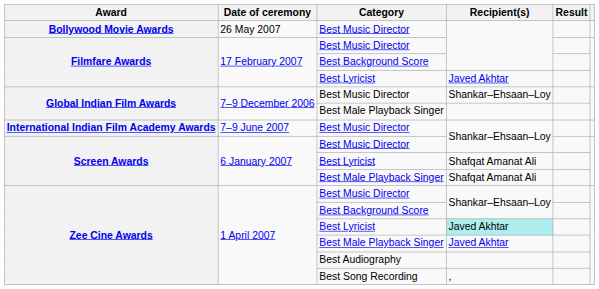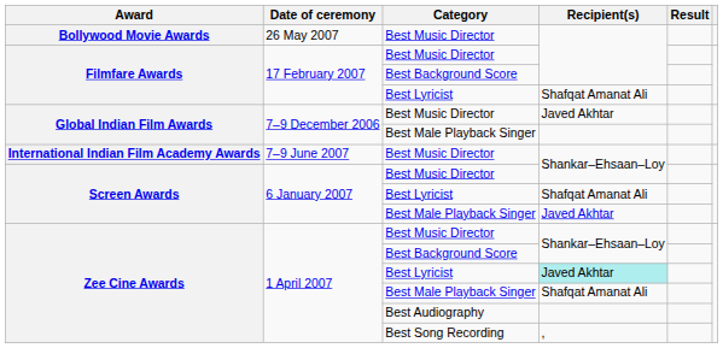 <table class="wikitable plainrowheaders sortable">
 <tr>
 <th scope="col">Award</th>
 <th scope="col">Date of ceremony</th>
 <th scope="col">Category</th>
 <th scope="col">Recipient(s)</th>
 <th scope="col">Result</th>
 <th scope="col" class="unsortable"></th>
 </tr>
 <tr>
 <th scope="row"><a href='#'>Bollywood Movie Awards</a></th>
 <td>26 May 2007</td>
 <td><a href='#'>Best Music Director</a></td>
 <td rowspan="3"></td>
 <td></td>
 <td style="text-align:center;"></td>
 </tr>
 <tr>
 <th scope="row" rowspan="3"><a href='#'>Filmfare Awards</a></th>
 <td rowspan="3"><a href='#'>17 February 2007</a></td>
 <td><a href='#'>Best Music Director</a></td>
 <td></td>
 <td style="text-align:center;" rowspan="3"></td>
 </tr>
 <tr>
 <td><a href='#'>Best Background Score</a></td>
 <td></td>
 </tr>
 <tr>
 <td><a href='#'>Best Lyricist</a></td>
-<td><a href='#'>Javed Akhtar</a></td>
+<td>Shafqat Amanat Ali</td>
 <td></td>
 </tr>
 <tr>
 <th rowspan="2" scope="row"><a href='#'>Global Indian Film Awards</a></th>
 <td rowspan="2"><a href='#'>7–9 December 2006</a></td>
 <td>Best Music Director</td>
-<td>Shankar–Ehsaan–Loy</td>
+<td>Javed Akhtar</td>
 <td></td>
 <td rowspan="2" style="text-align:center;"></td>
 </tr>
 <tr>
 <td>Best Male Playback Singer</td>
 <td></td>
 <td></td>
 </tr>
 <tr>
 <th scope="row"><a href='#'>International Indian Film Academy Awards</a></th>
 <td><a href='#'>7–9 June 2007</a></td>
 <td><a href='#'>Best Music Director</a></td>
 <td rowspan="2">Shankar–Ehsaan–Loy</td>
 <td></td>
 <td style="text-align:center;"></td>
 </tr>
 <tr>
 <th scope="row" rowspan="3"><a href='#'>Screen Awards</a></th>
 <td rowspan="3"><a href='#'>6 January 2007</a></td>
 <td><a href='#'>Best Music Director</a></td>
 <td></td>
 <td style="text-align:center;" rowspan="3"></td>
 </tr>
 <tr>
 <td><a href='#'>Best Lyricist</a></td>
 <td>Shafqat Amanat Ali</td>
 <td></td>
 </tr>
 <tr>
 <td><a href='#'>Best Male Playback Singer</a></td>
-<td>Shafqat Amanat Ali</td>
+<td><a href='#'>Javed Akhtar</a></td>
 <td></td>
 </tr>
 <tr>
 <th scope="row" rowspan="6"><a href='#'>Zee Cine Awards</a></th>
 <td rowspan="6"><a href='#'>1 April 2007</a></td>
 <td><a href='#'>Best Music Director</a></td>
 <td rowspan="2">Shankar–Ehsaan–Loy</td>
 <td></td>
 <td style="text-align:center;" rowspan="6"></td>
 </tr>
 <tr>
 <td><a href='#'>Best Background Score</a></td>
 <td></td>
 </tr>
 <tr>
 <td><a href='#'>Best Lyricist</a></td>
 <td style="background: paleturquoise;">Javed Akhtar</td>
 <td></td>
 </tr>
 <tr>
 <td><a href='#'>Best Male Playback Singer</a></td>
-<td><a href='#'>Javed Akhtar</a></td>
+<td>Shafqat Amanat Ali</td>
 <td></td>
 </tr>
 <tr>
 <td>Best Audiography</td>
 <td></td>
 <td></td>
 </tr>
 <tr>
 <td>Best Song Recording</td>
 <td>, </td>
 <td></td>
 </tr>
 </table>
